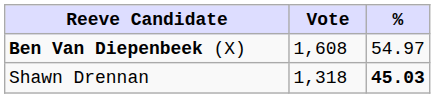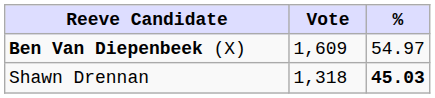 <table class="wikitable">
 <tr>
 <th style="background:#ddf; width:200px;">Reeve Candidate </th>
 <th style="background:#ddf; width:50px;">Vote</th>
 <th style="background:#ddf; width:30px;">%</th>
 </tr>
 <tr>
 <td><strong>Ben Van Diepenbeek</strong> (X)</td>
-<td>1,608</td>
+<td>1,609</td>
 <td>54.97</td>
 </tr>
 <tr>
 <td>Shawn Drennan</td>
 <td>1,318</td>
 <td><strong>45.03</strong></td>
 </tr>
 </table>
